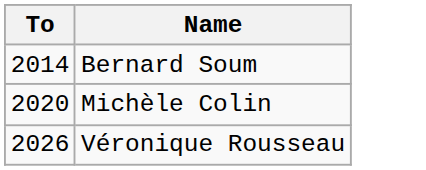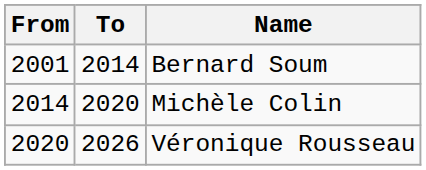 <table class="wikitable">
 <tr>
+<th>From</th>
 <th>To</th>
 <th>Name</th>
 </tr>
 <tr>
+<td>2001</td>
 <td>2014</td>
 <td>Bernard Soum</td>
 </tr>
 <tr>
+<td>2014</td>
 <td>2020</td>
 <td>Michèle Colin</td>
 </tr>
 <tr>
+<td>2020</td>
 <td>2026</td>
 <td>Véronique Rousseau</td>
 </tr>
 </table>
